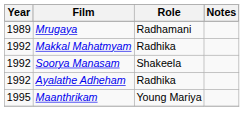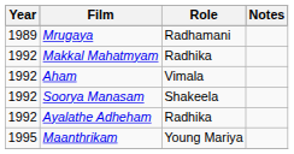 <table class="wikitable sortable">
 <tr style="background:#000;">
 <th>Year</th>
 <th>Film</th>
 <th>Role</th>
 <th class=unsortable>Notes</th>
 </tr>
 <tr>
 <td>1989</td>
 <td><em><a href='#'>Mrugaya</a></em></td>
 <td>Radhamani</td>
 <td></td>
 </tr>
 <tr>
 <td>1992</td>
 <td><em><a href='#'>Makkal Mahatmyam</a></em></td>
 <td>Radhika</td>
+<td></td>
+</tr>
+<tr>
+<td>1992</td>
+<td><em><a href='#'>Aham</a></em></td>
+<td>Vimala</td>
 <td></td>
 </tr>
 <tr>
 <td>1992</td>
 <td><em><a href='#'>Soorya Manasam</a></em></td>
 <td>Shakeela</td>
 <td></td>
 </tr>
 <tr>
 <td>1992</td>
 <td><em><a href='#'>Ayalathe Adheham</a></em></td>
 <td>Radhika</td>
 <td></td>
 </tr>
 <tr>
 <td>1995</td>
 <td><em><a href='#'>Maanthrikam</a></em></td>
 <td>Young Mariya</td>
 <td></td>
 </tr>
 <tr>
 </tr>
 </table>
